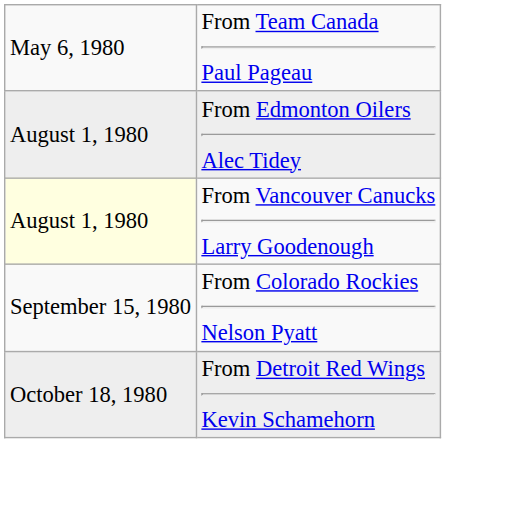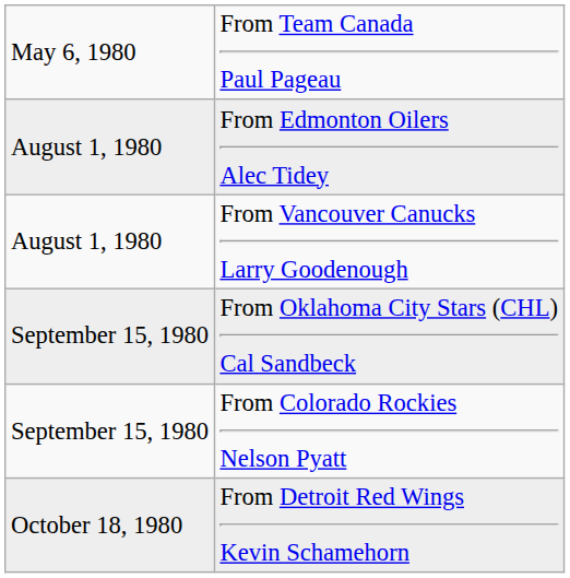 <table class="wikitable">
 <tr>
 <td>May 6, 1980</td>
 <td valign="top">From <a href='#'>Team Canada</a><hr><a href='#'>Paul Pageau</a></td>
 </tr>
 <tr style="background:#eee;">
 <td>August 1, 1980</td>
 <td valign="top">From <a href='#'>Edmonton Oilers</a><hr><a href='#'>Alec Tidey</a></td>
 </tr>
 <tr>
-<td style="background: lightyellow;">August 1, 1980</td>
+<td>August 1, 1980</td>
 <td valign="top">From <a href='#'>Vancouver Canucks</a><hr><a href='#'>Larry Goodenough</a></td>
+</tr>
+<tr style="background:#eee;">
+<td>September 15, 1980</td>
+<td valign="top">From <a href='#'>Oklahoma City Stars</a> (<a href='#'>CHL</a>)<hr><a href='#'>Cal Sandbeck</a></td>
 </tr>
 <tr>
 <td>September 15, 1980</td>
 <td valign="top">From <a href='#'>Colorado Rockies</a><hr><a href='#'>Nelson Pyatt</a></td>
 </tr>
 <tr style="background:#eee;">
 <td>October 18, 1980</td>
 <td valign="top">From <a href='#'>Detroit Red Wings</a><hr><a href='#'>Kevin Schamehorn</a></td>
 </tr>
 </table>
